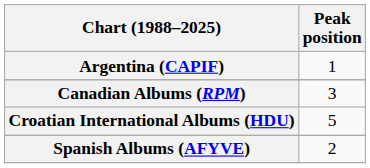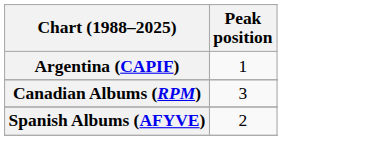 <table class="wikitable sortable plainrowheaders" style="text-align:center">
 <tr>
 <th scope="col">Chart (1988–2025)</th>
 <th scope="col">Peak<br> position</th>
 </tr>
 <tr>
 <th scope="row">Argentina (<a href='#'>CAPIF</a>)</th>
 <td>1</td>
 </tr>
 <tr>
 </tr>
 <tr>
 </tr>
 <tr>
 </tr>
 <tr>
 </tr>
 <tr>
 <th scope="row">Canadian Albums (<em><a href='#'>RPM</a></em>)</th>
 <td>3</td>
-</tr>
-<tr>
-<th scope="row">Croatian International Albums (<a href='#'>HDU</a>)</th>
-<td>5</td>
 </tr>
 <tr>
 </tr>
 <tr>
 </tr>
 <tr>
 </tr>
 <tr>
 </tr>
 <tr>
 </tr>
 <tr>
 </tr>
 <tr>
 </tr>
 <tr>
 </tr>
 <tr>
 <th scope="row">Spanish Albums (<a href='#'>AFYVE</a>)</th>
 <td align="center">2</td>
 </tr>
 <tr>
 </tr>
 <tr>
 </tr>
 <tr>
 </tr>
 <tr>
 </tr>
 <tr>
 </tr>
 </table>
